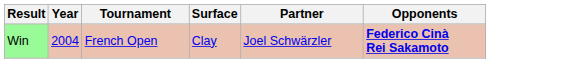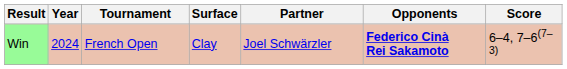 <table class="wikitable">
 <tr>
 <th style="width:40px">Result</th>
 <th style="width:30px">Year</th>
 <th style="width:130px">Tournament</th>
 <th style="width:50px">Surface</th>
 <th style="width:150px">Partner</th>
 <th style="width:150px">Opponents</th>
+<th style="width:90px" class="unsortable">Score</th>
 </tr>
 <tr style="background:#ebc2af;">
 <td bgcolor=98fb98>Win</td>
-<td><a href='#'>2004</a></td>
+<td><a href='#'>2024</a></td>
 <td><a href='#'>French Open</a></td>
 <td><a href='#'>Clay</a></td>
 <td> <a href='#'>Joel Schwärzler</a></td>
 <td><strong> <a href='#'>Federico Cinà</a> <br>  <a href='#'>Rei Sakamoto</a></strong></td>
+<td>6–4, 7–6<sup>(7–3)</sup></td>
 </tr>
 </table>
